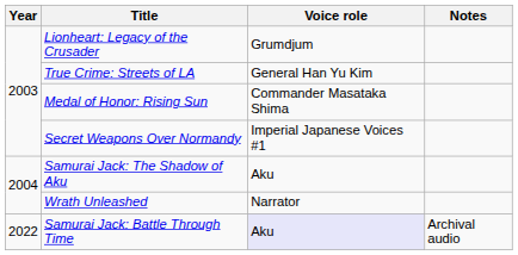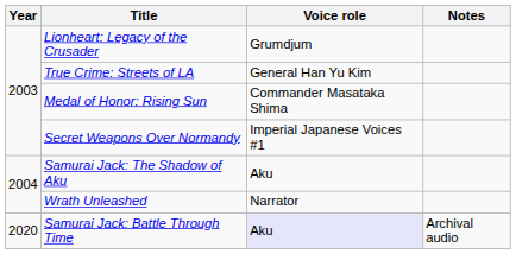 <table class="wikitable sortable">
 <tr>
 <th>Year</th>
 <th>Title</th>
 <th>Voice role</th>
 <th>Notes</th>
 </tr>
 <tr>
 <td rowspan=4>2003</td>
 <td><em><a href='#'>Lionheart: Legacy of the Crusader</a></em></td>
 <td>Grumdjum</td>
 <td></td>
 </tr>
 <tr>
 <td><em><a href='#'>True Crime: Streets of LA</a></em></td>
 <td>General Han Yu Kim</td>
 <td></td>
 </tr>
 <tr>
 <td><em><a href='#'>Medal of Honor: Rising Sun</a></em></td>
 <td>Commander Masataka Shima</td>
 <td></td>
 </tr>
 <tr>
 <td><em><a href='#'>Secret Weapons Over Normandy</a></em></td>
 <td>Imperial Japanese Voices #1</td>
 <td></td>
 </tr>
 <tr>
 <td rowspan=2>2004</td>
 <td><em><a href='#'>Samurai Jack: The Shadow of Aku</a></em></td>
 <td>Aku</td>
 <td></td>
 </tr>
 <tr>
 <td><em><a href='#'>Wrath Unleashed</a></em></td>
 <td>Narrator</td>
 <td></td>
 </tr>
 <tr>
-<td>2022</td>
+<td>2020</td>
 <td><em><a href='#'>Samurai Jack: Battle Through Time</a></em></td>
 <td style="background: lavender;">Aku</td>
 <td>Archival audio</td>
 </tr>
 </table>
